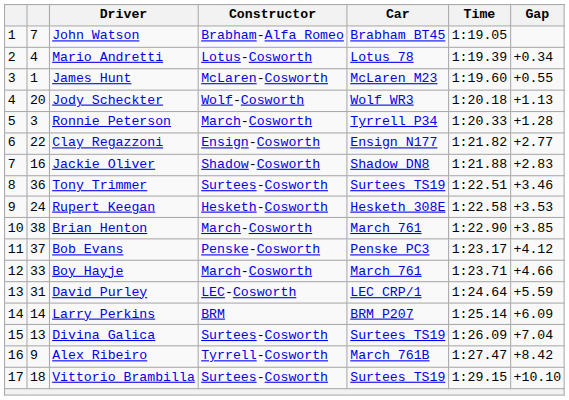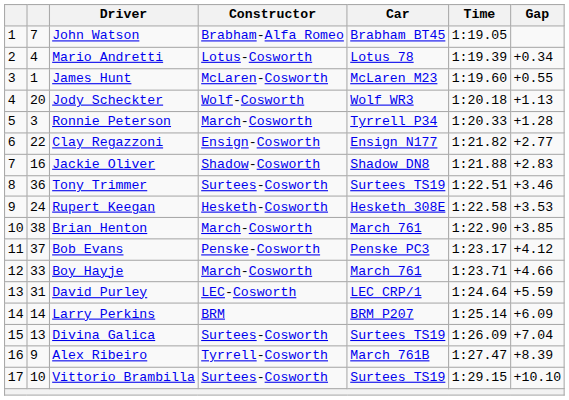 <table class="wikitable" style="font-size: 95%;">
 <tr>
 <th></th>
 <th></th>
 <th>Driver</th>
 <th>Constructor</th>
 <th>Car</th>
 <th>Time</th>
 <th>Gap</th>
 </tr>
 <tr>
 <td>1</td>
 <td>7</td>
 <td> <a href='#'>John Watson</a></td>
 <td><a href='#'>Brabham</a>-<a href='#'>Alfa Romeo</a></td>
 <td><a href='#'>Brabham BT45</a></td>
 <td>1:19.05</td>
 <td></td>
 </tr>
 <tr>
 <td>2</td>
 <td>4</td>
 <td> <a href='#'>Mario Andretti</a></td>
 <td><a href='#'>Lotus</a>-<a href='#'>Cosworth</a></td>
 <td><a href='#'>Lotus 78</a></td>
 <td>1:19.39</td>
 <td>+0.34</td>
 </tr>
 <tr>
 <td>3</td>
 <td>1</td>
 <td> <a href='#'>James Hunt</a></td>
 <td><a href='#'>McLaren</a>-<a href='#'>Cosworth</a></td>
 <td><a href='#'>McLaren M23</a></td>
 <td>1:19.60</td>
 <td>+0.55</td>
 </tr>
 <tr>
 <td>4</td>
 <td>20</td>
 <td> <a href='#'>Jody Scheckter</a></td>
 <td><a href='#'>Wolf</a>-<a href='#'>Cosworth</a></td>
 <td><a href='#'>Wolf WR3</a></td>
 <td>1:20.18</td>
 <td>+1.13</td>
 </tr>
 <tr>
 <td>5</td>
 <td>3</td>
 <td> <a href='#'>Ronnie Peterson</a></td>
 <td><a href='#'>March</a>-<a href='#'>Cosworth</a></td>
 <td><a href='#'>Tyrrell P34</a></td>
 <td>1:20.33</td>
 <td>+1.28</td>
 </tr>
 <tr>
 <td>6</td>
 <td>22</td>
 <td> <a href='#'>Clay Regazzoni</a></td>
 <td><a href='#'>Ensign</a>-<a href='#'>Cosworth</a></td>
 <td><a href='#'>Ensign N177</a></td>
 <td>1:21.82</td>
 <td>+2.77</td>
 </tr>
 <tr 6>
 <td>7</td>
 <td>16</td>
 <td> <a href='#'>Jackie Oliver</a></td>
 <td><a href='#'>Shadow</a>-<a href='#'>Cosworth</a></td>
 <td><a href='#'>Shadow DN8</a></td>
 <td>1:21.88</td>
 <td>+2.83</td>
 </tr>
 <tr>
 <td>8</td>
 <td>36</td>
 <td> <a href='#'>Tony Trimmer</a></td>
 <td><a href='#'>Surtees</a>-<a href='#'>Cosworth</a></td>
 <td><a href='#'>Surtees TS19</a></td>
 <td>1:22.51</td>
 <td>+3.46</td>
 </tr>
 <tr>
 <td>9</td>
 <td>24</td>
 <td> <a href='#'>Rupert Keegan</a></td>
 <td><a href='#'>Hesketh</a>-<a href='#'>Cosworth</a></td>
 <td><a href='#'>Hesketh 308E</a></td>
 <td>1:22.58</td>
 <td>+3.53</td>
 </tr>
 <tr>
 <td>10</td>
 <td>38</td>
 <td> <a href='#'>Brian Henton</a></td>
 <td><a href='#'>March</a>-<a href='#'>Cosworth</a></td>
 <td><a href='#'>March 761</a></td>
 <td>1:22.90</td>
 <td>+3.85</td>
 </tr>
 <tr>
 <td>11</td>
 <td>37</td>
 <td> <a href='#'>Bob Evans</a></td>
 <td><a href='#'>Penske</a>-<a href='#'>Cosworth</a></td>
 <td><a href='#'>Penske PC3</a></td>
 <td>1:23.17</td>
 <td>+4.12</td>
 </tr>
 <tr>
 <td>12</td>
 <td>33</td>
 <td> <a href='#'>Boy Hayje</a></td>
 <td><a href='#'>March</a>-<a href='#'>Cosworth</a></td>
 <td><a href='#'>March 761</a></td>
 <td>1:23.71</td>
 <td>+4.66</td>
 </tr>
 <tr>
 <td>13</td>
 <td>31</td>
 <td> <a href='#'>David Purley</a></td>
 <td><a href='#'>LEC</a>-<a href='#'>Cosworth</a></td>
 <td><a href='#'>LEC CRP/1</a></td>
 <td>1:24.64</td>
 <td>+5.59</td>
 </tr>
 <tr>
 <td>14</td>
 <td>14</td>
 <td> <a href='#'>Larry Perkins</a></td>
 <td><a href='#'>BRM</a></td>
 <td><a href='#'>BRM P207</a></td>
 <td>1:25.14</td>
 <td>+6.09</td>
 </tr>
 <tr>
 <td>15</td>
 <td>13</td>
 <td> <a href='#'>Divina Galica</a></td>
 <td><a href='#'>Surtees</a>-<a href='#'>Cosworth</a></td>
 <td><a href='#'>Surtees TS19</a></td>
 <td>1:26.09</td>
 <td>+7.04</td>
 </tr>
 <tr>
 <td>16</td>
 <td>9</td>
 <td> <a href='#'>Alex Ribeiro</a></td>
 <td><a href='#'>Tyrrell</a>-<a href='#'>Cosworth</a></td>
 <td><a href='#'>March 761B</a></td>
 <td>1:27.47</td>
-<td>+8.42</td>
+<td>+8.39</td>
 </tr>
 <tr>
 <td>17</td>
-<td>18</td>
+<td>10</td>
 <td> <a href='#'>Vittorio Brambilla</a></td>
 <td><a href='#'>Surtees</a>-<a href='#'>Cosworth</a></td>
 <td><a href='#'>Surtees TS19</a></td>
 <td>1:29.15</td>
 <td>+10.10</td>
 </tr>
 <tr>
 <th colspan="7"></th>
 </tr>
 </table>
